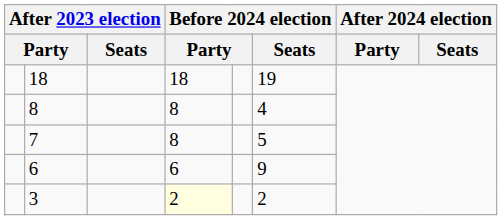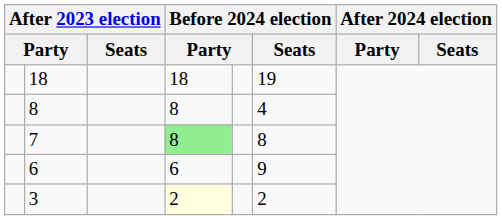 <table class="wikitable">
 <tr>
 <th colspan="3">After <a href='#'>2023 election</a></th>
 <th colspan="3">Before 2024 election</th>
 <th colspan="3">After 2024 election</th>
 </tr>
 <tr>
 <th colspan="2">Party</th>
 <th>Seats</th>
 <th colspan="2">Party</th>
 <th>Seats</th>
 <th colspan="2">Party</th>
 <th>Seats</th>
 </tr>
 <tr>
 <td></td>
 <td>18</td>
 <td></td>
 <td>18</td>
 <td></td>
 <td>19</td>
 </tr>
 <tr>
 <td></td>
 <td>8</td>
 <td></td>
 <td>8</td>
 <td></td>
 <td>4</td>
 </tr>
 <tr>
 <td></td>
 <td>7</td>
 <td></td>
+<td style="background: lightgreen;">8</td>
+<td></td>
 <td>8</td>
-<td></td>
-<td>5</td>
 </tr>
 <tr>
 <td></td>
 <td>6</td>
 <td></td>
 <td>6</td>
 <td></td>
 <td>9</td>
 </tr>
 <tr>
 <td></td>
 <td>3</td>
 <td></td>
 <td style="background: lightyellow;">2</td>
 <td></td>
 <td>2</td>
 </tr>
 </table>
